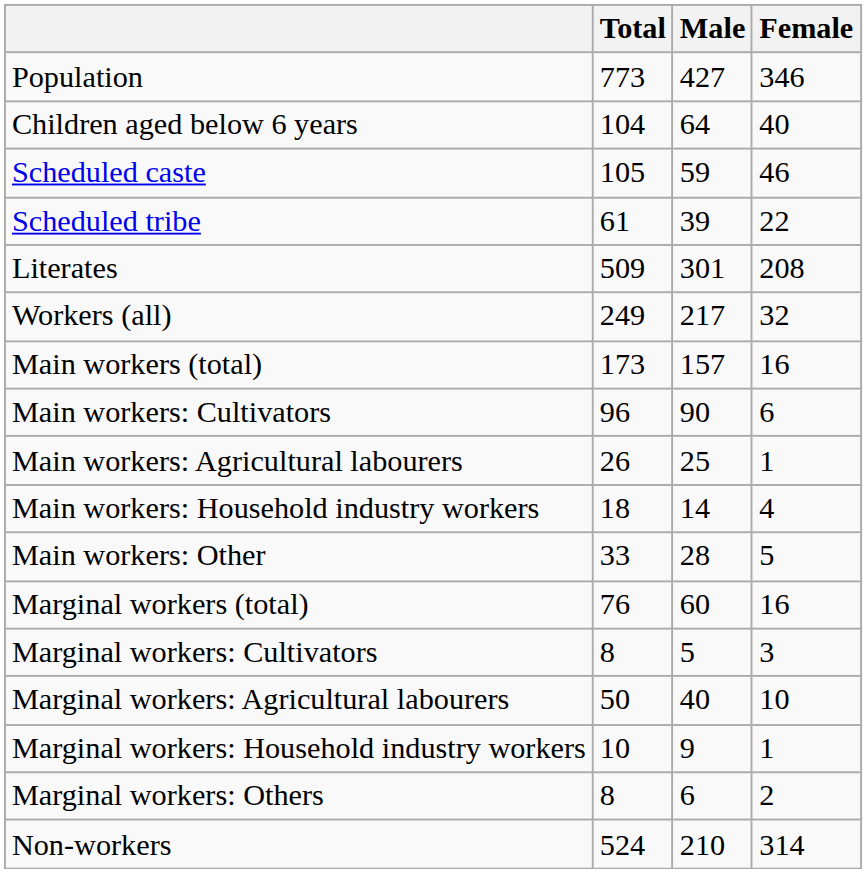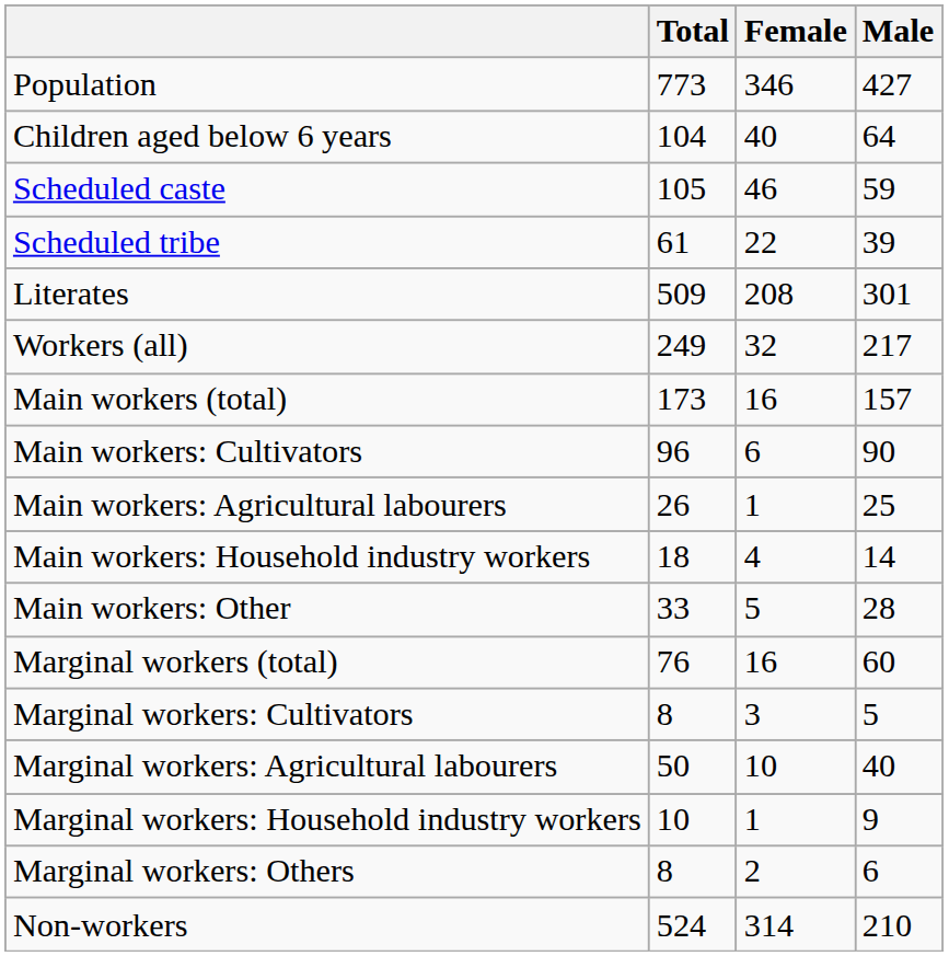 <table class="wikitable sortable">
 <tr>
 <th></th>
 <th>Total</th>
+<th>Female</th>
 <th>Male</th>
-<th>Female</th>
 </tr>
 <tr>
 <td>Population</td>
 <td>773</td>
+<td>346</td>
 <td>427</td>
-<td>346</td>
 </tr>
 <tr>
 <td>Children aged below 6 years</td>
 <td>104</td>
+<td>40</td>
 <td>64</td>
-<td>40</td>
 </tr>
 <tr>
 <td><a href='#'>Scheduled caste</a></td>
 <td>105</td>
+<td>46</td>
 <td>59</td>
-<td>46</td>
 </tr>
 <tr>
 <td><a href='#'>Scheduled tribe</a></td>
 <td>61</td>
+<td>22</td>
 <td>39</td>
-<td>22</td>
 </tr>
 <tr>
 <td>Literates</td>
 <td>509</td>
+<td>208</td>
 <td>301</td>
-<td>208</td>
 </tr>
 <tr>
 <td>Workers (all)</td>
 <td>249</td>
+<td>32</td>
 <td>217</td>
-<td>32</td>
 </tr>
 <tr>
 <td>Main workers (total)</td>
 <td>173</td>
+<td>16</td>
 <td>157</td>
-<td>16</td>
 </tr>
 <tr>
 <td>Main workers: Cultivators</td>
 <td>96</td>
+<td>6</td>
 <td>90</td>
-<td>6</td>
 </tr>
 <tr>
 <td>Main workers: Agricultural labourers</td>
 <td>26</td>
+<td>1</td>
 <td>25</td>
-<td>1</td>
 </tr>
 <tr>
 <td>Main workers: Household industry workers</td>
 <td>18</td>
+<td>4</td>
 <td>14</td>
-<td>4</td>
 </tr>
 <tr>
 <td>Main workers: Other</td>
 <td>33</td>
+<td>5</td>
 <td>28</td>
-<td>5</td>
 </tr>
 <tr>
 <td>Marginal workers (total)</td>
 <td>76</td>
+<td>16</td>
 <td>60</td>
-<td>16</td>
 </tr>
 <tr>
 <td>Marginal workers: Cultivators</td>
 <td>8</td>
+<td>3</td>
 <td>5</td>
-<td>3</td>
 </tr>
 <tr>
 <td>Marginal workers: Agricultural labourers</td>
 <td>50</td>
+<td>10</td>
 <td>40</td>
-<td>10</td>
 </tr>
 <tr>
 <td>Marginal workers: Household industry workers</td>
 <td>10</td>
+<td>1</td>
 <td>9</td>
-<td>1</td>
 </tr>
 <tr>
 <td>Marginal workers: Others</td>
 <td>8</td>
+<td>2</td>
 <td>6</td>
-<td>2</td>
 </tr>
 <tr>
 <td>Non-workers</td>
 <td>524</td>
+<td>314</td>
 <td>210</td>
-<td>314</td>
 </tr>
 </table>
